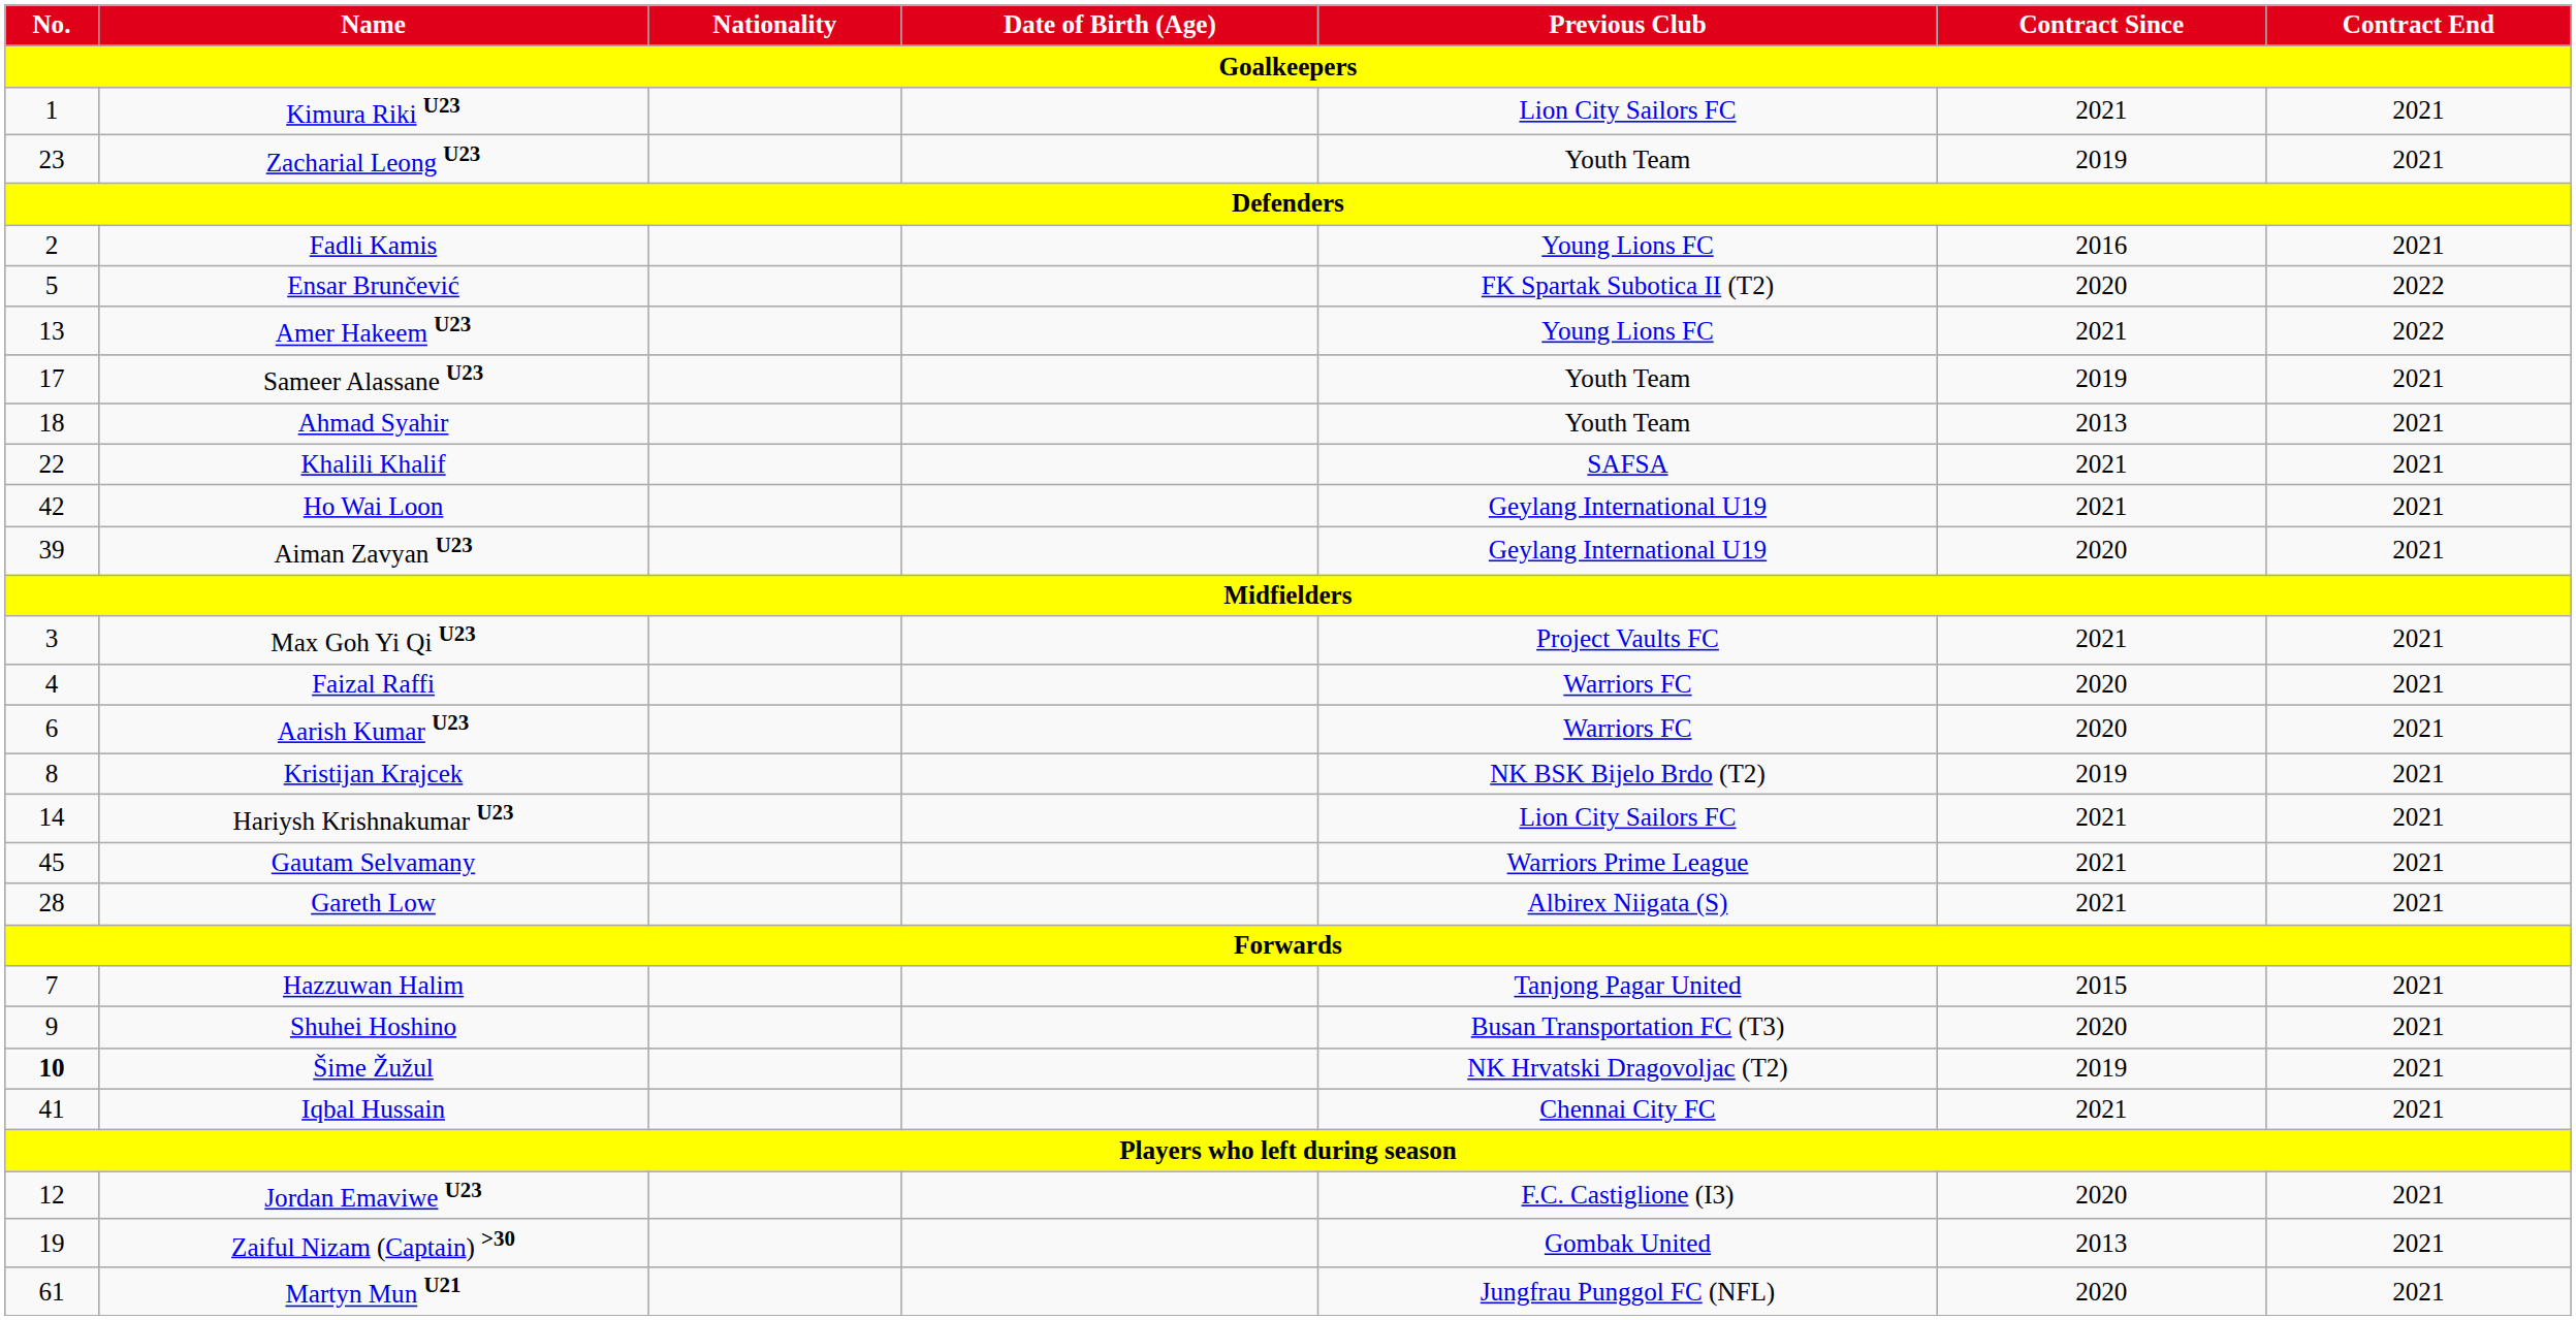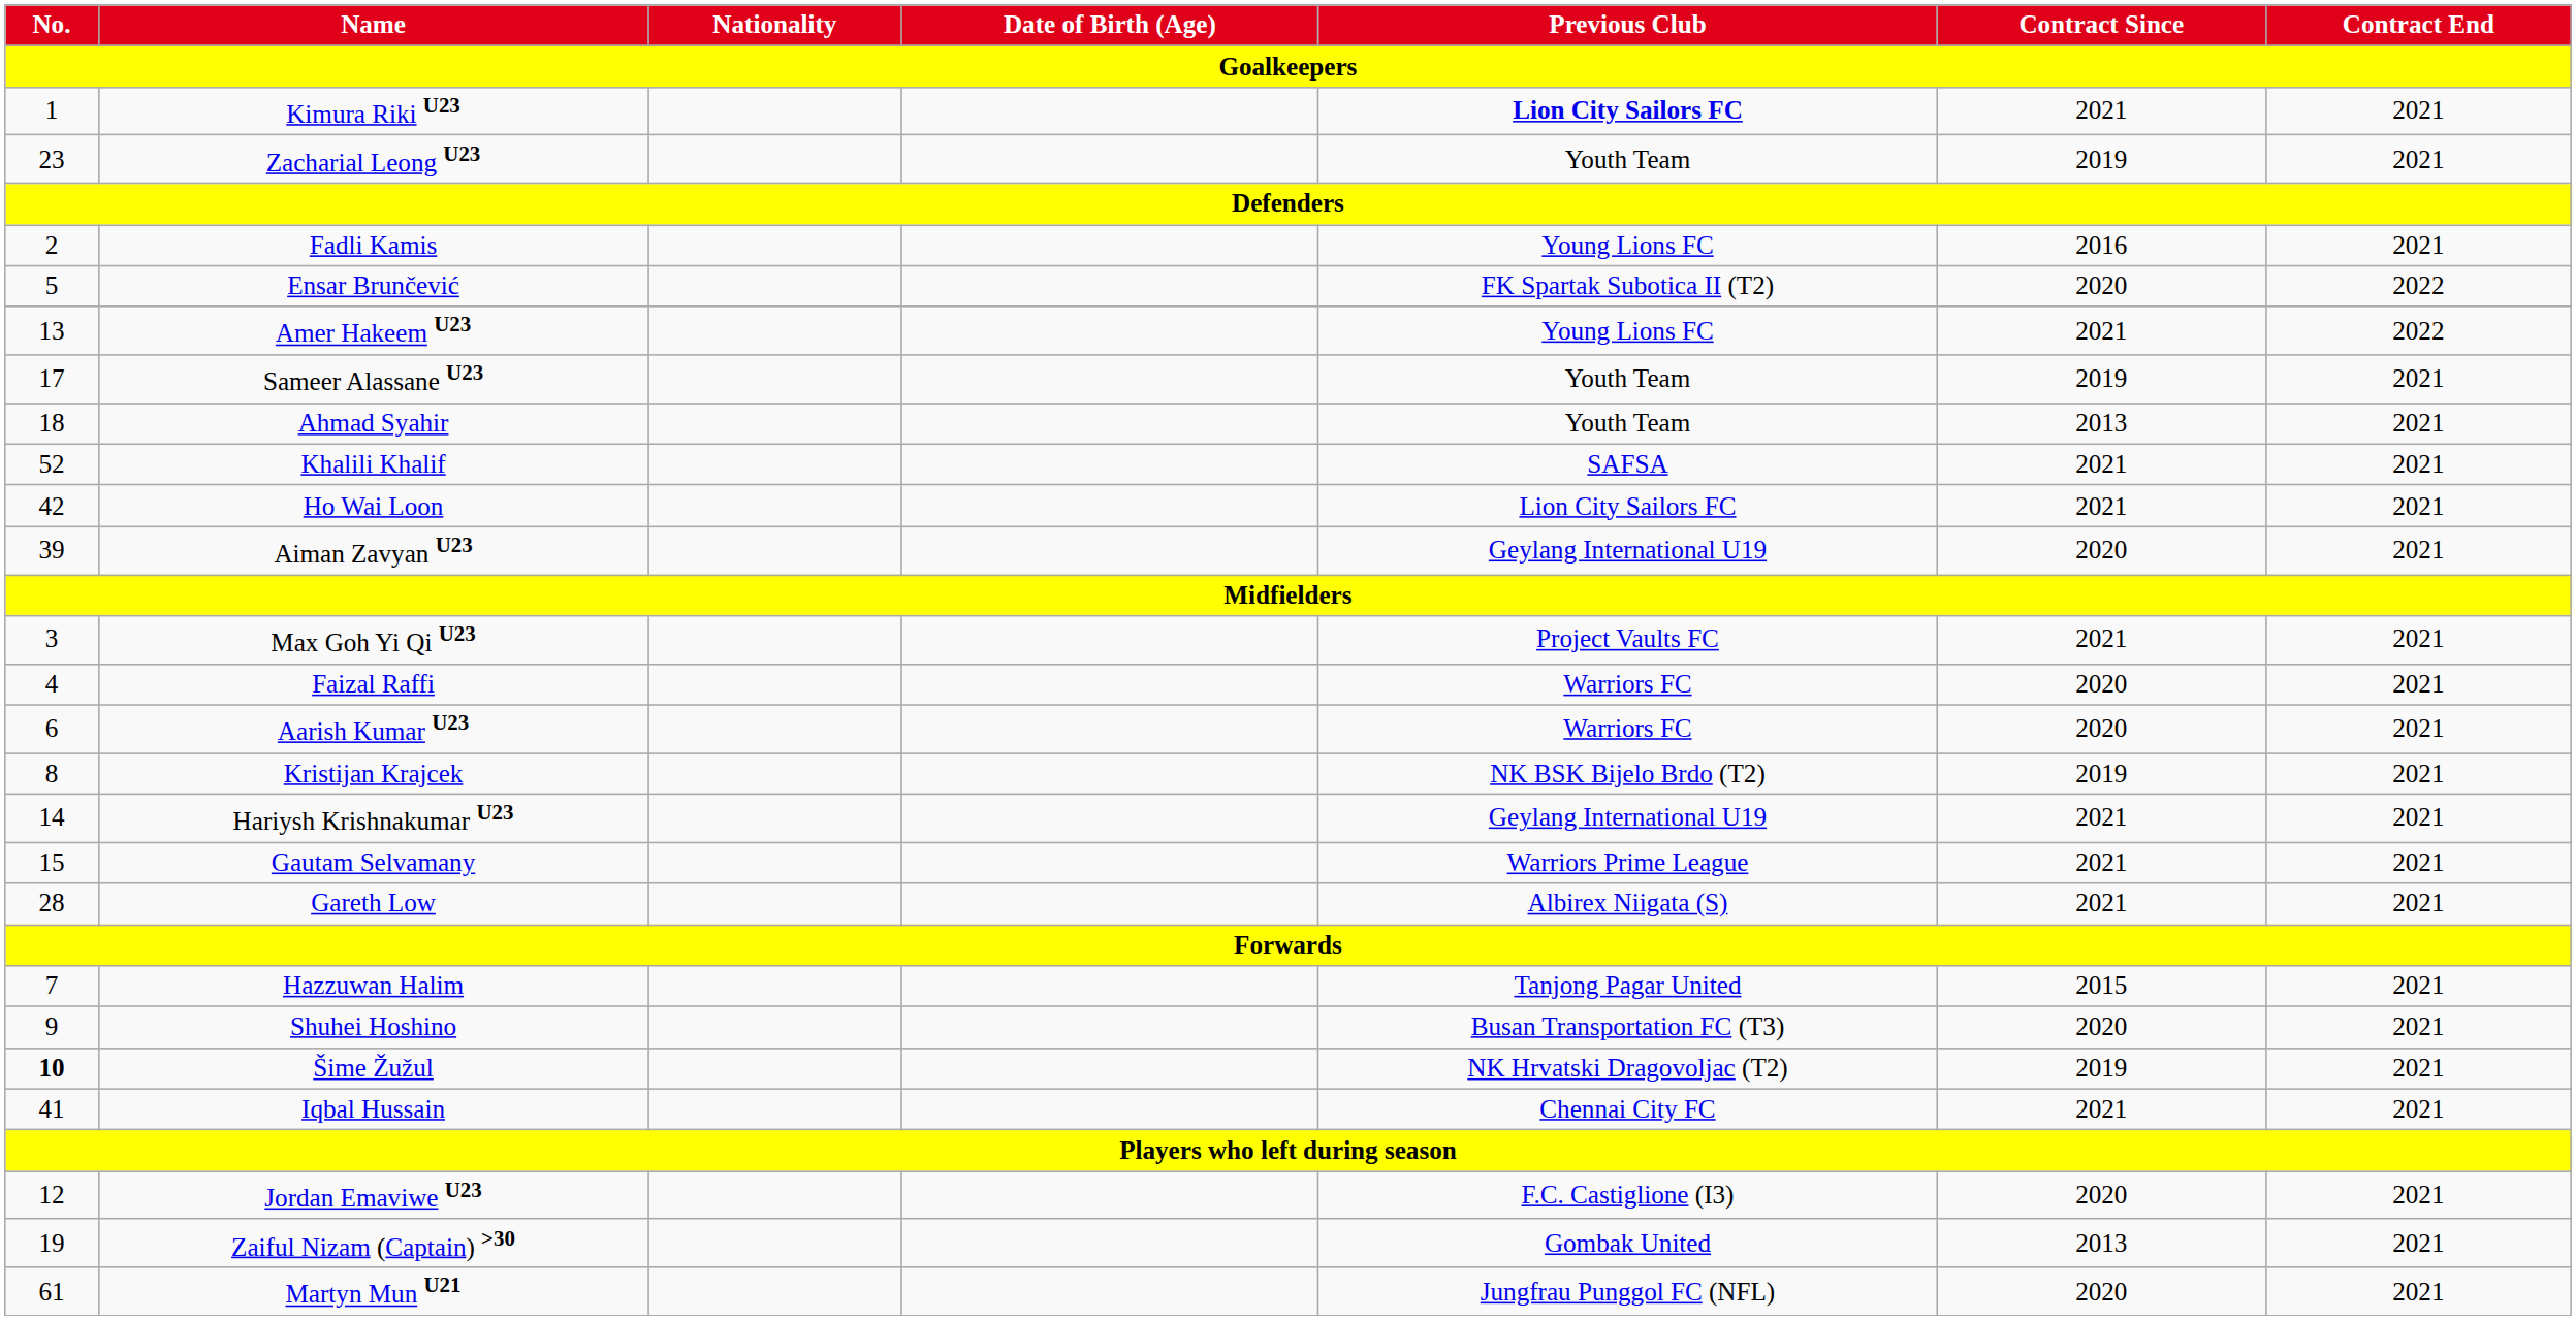 <table class="wikitable" style="text-align:center; font-size:100%; width:100%;">
 <tr>
 <th style="background:#e1001a; color:white; text-align:center;">No.</th>
 <th style="background:#e1001a; color:white; text-align:center;">Name</th>
 <th style="background:#e1001a; color:white; text-align:center;">Nationality</th>
 <th style="background:#e1001a; color:white; text-align:center;">Date of Birth (Age)</th>
 <th style="background:#e1001a; color:white; text-align:center;">Previous Club</th>
 <th style="background:#e1001a; color:white; text-align:center;">Contract Since</th>
 <th style="background:#e1001a; color:white; text-align:center;">Contract End</th>
 </tr>
 <tr>
 <th colspan="8" style="background:yellow; color:black; text-align:center;">Goalkeepers</th>
 </tr>
 <tr>
 <td>1</td>
 <td><a href='#'>Kimura Riki</a> <sup><strong>U23</strong></sup></td>
 <td></td>
 <td></td>
-<td> <a href='#'>Lion City Sailors FC</a></td>
+<td><strong> <a href='#'>Lion City Sailors FC</a></strong></td>
 <td>2021</td>
 <td>2021</td>
 </tr>
 <tr>
 <td>23</td>
 <td><a href='#'>Zacharial Leong</a> <sup><strong>U23</strong></sup></td>
 <td></td>
 <td></td>
 <td>Youth Team</td>
 <td>2019</td>
 <td>2021</td>
 </tr>
 <tr>
 <th colspan="8" style="background:yellow; color:black; text-align:center;">Defenders</th>
 </tr>
 <tr>
 <td>2</td>
 <td><a href='#'>Fadli Kamis</a></td>
 <td></td>
 <td></td>
 <td> <a href='#'>Young Lions FC</a></td>
 <td>2016</td>
 <td>2021</td>
 </tr>
 <tr>
 <td>5</td>
 <td><a href='#'>Ensar Brunčević</a></td>
 <td></td>
 <td></td>
 <td> <a href='#'>FK Spartak Subotica II</a> (T2)</td>
 <td>2020</td>
 <td>2022</td>
 </tr>
 <tr>
 <td>13</td>
 <td><a href='#'>Amer Hakeem</a> <sup><strong>U23</strong></sup></td>
 <td></td>
 <td></td>
 <td> <a href='#'>Young Lions FC</a></td>
 <td>2021</td>
 <td>2022</td>
 </tr>
 <tr>
 <td>17</td>
 <td>Sameer Alassane <sup><strong>U23</strong></sup></td>
 <td></td>
 <td></td>
 <td>Youth Team</td>
 <td>2019</td>
 <td>2021</td>
 </tr>
 <tr>
 <td>18</td>
 <td><a href='#'>Ahmad Syahir</a></td>
 <td></td>
 <td></td>
 <td>Youth Team</td>
 <td>2013</td>
 <td>2021</td>
 </tr>
 <tr>
-<td>22</td>
+<td>52</td>
 <td><a href='#'>Khalili Khalif</a></td>
 <td></td>
 <td></td>
 <td> <a href='#'>SAFSA</a></td>
 <td>2021</td>
 <td>2021</td>
 </tr>
 <tr>
 <td>42</td>
 <td><a href='#'>Ho Wai Loon</a></td>
 <td></td>
 <td></td>
-<td> <a href='#'>Geylang International U19</a></td>
+<td> <a href='#'>Lion City Sailors FC</a></td>
 <td>2021</td>
 <td>2021</td>
 </tr>
 <tr>
 <td>39</td>
 <td>Aiman Zavyan <sup><strong>U23</strong></sup></td>
 <td></td>
 <td></td>
 <td> <a href='#'>Geylang International U19</a></td>
 <td>2020</td>
 <td>2021</td>
 </tr>
 <tr>
 <th colspan="8" style="background:yellow; color:black; text-align:center;">Midfielders</th>
 </tr>
 <tr>
 <td>3</td>
 <td>Max Goh Yi Qi <sup><strong>U23</strong></sup></td>
 <td></td>
 <td></td>
 <td> <a href='#'>Project Vaults FC</a></td>
 <td>2021</td>
 <td>2021</td>
 </tr>
 <tr>
 <td>4</td>
 <td><a href='#'>Faizal Raffi</a></td>
 <td></td>
 <td></td>
 <td> <a href='#'>Warriors FC</a></td>
 <td>2020</td>
 <td>2021</td>
 </tr>
 <tr>
 <td>6</td>
 <td><a href='#'>Aarish Kumar</a> <sup><strong>U23</strong></sup></td>
 <td></td>
 <td></td>
 <td> <a href='#'>Warriors FC</a></td>
 <td>2020</td>
 <td>2021</td>
 </tr>
 <tr>
 <td>8</td>
 <td><a href='#'>Kristijan Krajcek</a></td>
 <td></td>
 <td></td>
 <td> <a href='#'>NK BSK Bijelo Brdo</a> (T2)</td>
 <td>2019</td>
 <td>2021</td>
 </tr>
 <tr>
 <td>14</td>
 <td>Hariysh Krishnakumar <sup><strong>U23</strong></sup></td>
 <td></td>
 <td></td>
-<td> <a href='#'>Lion City Sailors FC</a></td>
+<td> <a href='#'>Geylang International U19</a></td>
 <td>2021</td>
 <td>2021</td>
 </tr>
 <tr>
-<td>45</td>
+<td>15</td>
 <td><a href='#'>Gautam Selvamany</a></td>
 <td></td>
 <td></td>
 <td> <a href='#'>Warriors Prime League</a></td>
 <td>2021</td>
 <td>2021</td>
 </tr>
 <tr>
 <td>28</td>
 <td><a href='#'>Gareth Low</a></td>
 <td></td>
 <td></td>
 <td> <a href='#'>Albirex Niigata (S)</a></td>
 <td>2021</td>
 <td>2021</td>
 </tr>
 <tr>
 <th colspan="8" style="background:yellow; color:black; text-align:center;">Forwards</th>
 </tr>
 <tr>
 <td>7</td>
 <td><a href='#'>Hazzuwan Halim</a></td>
 <td></td>
 <td></td>
 <td> <a href='#'>Tanjong Pagar United</a></td>
 <td>2015</td>
 <td>2021</td>
 </tr>
 <tr>
 <td>9</td>
 <td><a href='#'>Shuhei Hoshino</a></td>
 <td></td>
 <td></td>
 <td> <a href='#'>Busan Transportation FC</a> (T3)</td>
 <td>2020</td>
 <td>2021</td>
 </tr>
 <tr>
 <td><strong>10</strong></td>
 <td><a href='#'>Šime Žužul</a></td>
 <td></td>
 <td></td>
 <td> <a href='#'>NK Hrvatski Dragovoljac</a> (T2)</td>
 <td>2019</td>
 <td>2021</td>
 </tr>
 <tr>
 <td>41</td>
 <td><a href='#'>Iqbal Hussain</a></td>
 <td></td>
 <td></td>
 <td> <a href='#'>Chennai City FC</a></td>
 <td>2021</td>
 <td>2021</td>
 </tr>
 <tr>
 <th colspan="8" style="background:yellow; color:black; text-align:center;">Players who left during season</th>
 </tr>
 <tr>
 <td>12</td>
 <td><a href='#'>Jordan Emaviwe</a> <sup><strong>U23</strong></sup></td>
 <td></td>
 <td></td>
 <td> <a href='#'>F.C. Castiglione</a> (I3)</td>
 <td>2020</td>
 <td>2021</td>
 </tr>
 <tr>
 <td>19</td>
 <td><a href='#'>Zaiful Nizam</a> (<a href='#'>Captain</a>) <sup><strong>>30</strong></sup></td>
 <td></td>
 <td></td>
 <td> <a href='#'>Gombak United</a></td>
 <td>2013</td>
 <td>2021</td>
 </tr>
 <tr>
 <td>61</td>
 <td><a href='#'>Martyn Mun</a> <sup><strong>U21</strong></sup></td>
 <td></td>
 <td></td>
 <td> <a href='#'>Jungfrau Punggol FC</a> (NFL)</td>
 <td>2020</td>
 <td>2021</td>
 </tr>
 <tr>
 </tr>
 </table>
